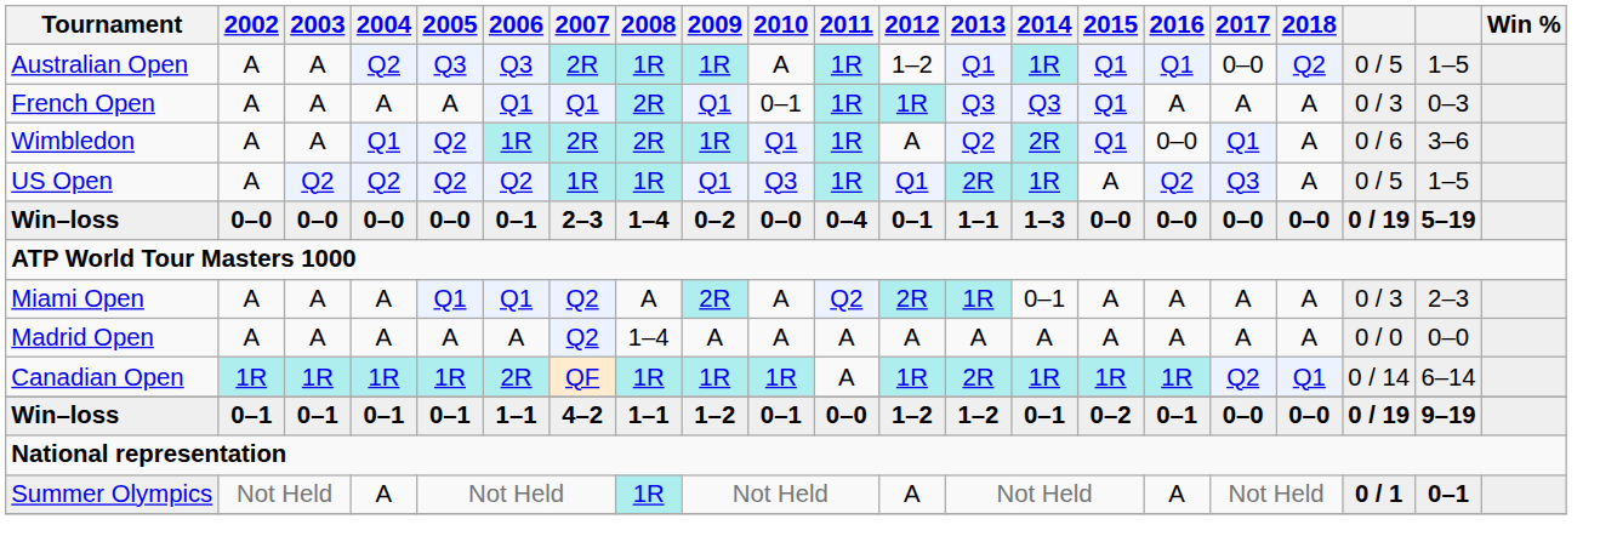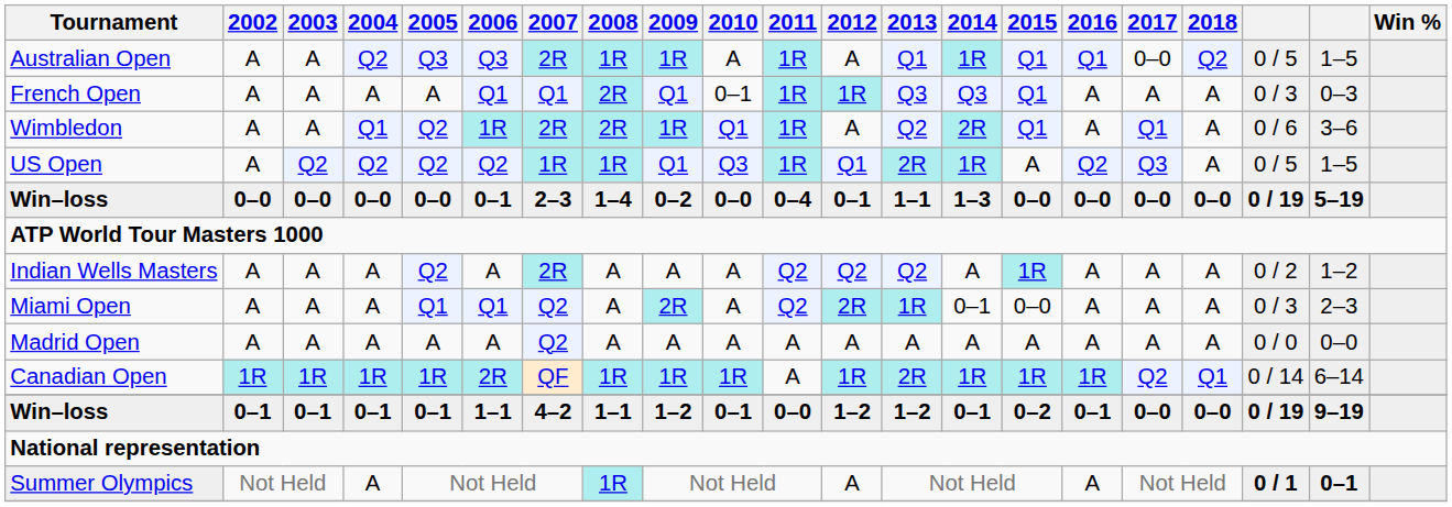 <table class="wikitable" style="text-align:center;">
 <tr>
 <th>Tournament</th>
 <th><a href='#'>2002</a></th>
 <th><a href='#'>2003</a></th>
 <th><a href='#'>2004</a></th>
 <th><a href='#'>2005</a></th>
 <th><a href='#'>2006</a></th>
 <th><a href='#'>2007</a></th>
 <th><a href='#'>2008</a></th>
 <th><a href='#'>2009</a></th>
 <th><a href='#'>2010</a></th>
 <th><a href='#'>2011</a></th>
 <th><a href='#'>2012</a></th>
 <th><a href='#'>2013</a></th>
 <th><a href='#'>2014</a></th>
 <th><a href='#'>2015</a></th>
 <th><a href='#'>2016</a></th>
 <th><a href='#'>2017</a></th>
 <th><a href='#'>2018</a></th>
 <th></th>
 <th></th>
 <th>Win %</th>
 </tr>
 <tr>
 <td style="text-align:left;"><a href='#'>Australian Open</a></td>
 <td>A</td>
 <td>A</td>
 <td style="background:#ecf2ff;"><a href='#'>Q2</a></td>
 <td style="background:#ecf2ff;"><a href='#'>Q3</a></td>
 <td style="background:#ecf2ff;"><a href='#'>Q3</a></td>
 <td bgcolor=afeeee><a href='#'>2R</a></td>
 <td bgcolor=afeeee><a href='#'>1R</a></td>
 <td bgcolor=afeeee><a href='#'>1R</a></td>
 <td>A</td>
 <td bgcolor=afeeee><a href='#'>1R</a></td>
-<td>1–2</td>
+<td>A</td>
 <td style="background:#ecf2ff;"><a href='#'>Q1</a></td>
 <td bgcolor=afeeee><a href='#'>1R</a></td>
 <td style="background:#ecf2ff;"><a href='#'>Q1</a></td>
 <td style="background:#ecf2ff;"><a href='#'>Q1</a></td>
 <td>0–0</td>
 <td style="background:#ecf2ff;"><a href='#'>Q2</a></td>
 <td style="background:#efefef;">0 / 5</td>
 <td style="background:#efefef;">1–5</td>
 <td style="background:#efefef;"></td>
 </tr>
 <tr>
 <td style="text-align:left;"><a href='#'>French Open</a></td>
 <td>A</td>
 <td>A</td>
 <td>A</td>
 <td>A</td>
 <td style="background:#ecf2ff;"><a href='#'>Q1</a></td>
 <td style="background:#ecf2ff;"><a href='#'>Q1</a></td>
 <td bgcolor=afeeee><a href='#'>2R</a></td>
 <td style="background:#ecf2ff;"><a href='#'>Q1</a></td>
 <td>0–1</td>
 <td bgcolor=afeeee><a href='#'>1R</a></td>
 <td bgcolor=afeeee><a href='#'>1R</a></td>
 <td style="background:#ecf2ff;"><a href='#'>Q3</a></td>
 <td style="background:#ecf2ff;"><a href='#'>Q3</a></td>
 <td style="background:#ecf2ff;"><a href='#'>Q1</a></td>
 <td>A</td>
 <td>A</td>
 <td>A</td>
 <td style="background:#efefef;">0 / 3</td>
 <td style="background:#efefef;">0–3</td>
 <td style="background:#efefef;"></td>
 </tr>
 <tr>
 <td style="text-align:left;"><a href='#'>Wimbledon</a></td>
 <td>A</td>
 <td>A</td>
 <td style="background:#ecf2ff;"><a href='#'>Q1</a></td>
 <td style="background:#ecf2ff;"><a href='#'>Q2</a></td>
 <td bgcolor=afeeee><a href='#'>1R</a></td>
 <td bgcolor=afeeee><a href='#'>2R</a></td>
 <td bgcolor=afeeee><a href='#'>2R</a></td>
 <td bgcolor=afeeee><a href='#'>1R</a></td>
 <td style="background:#ecf2ff;"><a href='#'>Q1</a></td>
 <td bgcolor=afeeee><a href='#'>1R</a></td>
 <td>A</td>
 <td style="background:#ecf2ff;"><a href='#'>Q2</a></td>
 <td bgcolor=afeeee><a href='#'>2R</a></td>
 <td style="background:#ecf2ff;"><a href='#'>Q1</a></td>
-<td>0–0</td>
+<td>A</td>
 <td style="background:#ecf2ff;"><a href='#'>Q1</a></td>
 <td>A</td>
 <td style="background:#efefef;">0 / 6</td>
 <td style="background:#efefef;">3–6</td>
 <td style="background:#efefef;"></td>
 </tr>
 <tr>
 <td style="text-align:left;"><a href='#'>US Open</a></td>
 <td>A</td>
 <td style="background:#ecf2ff;"><a href='#'>Q2</a></td>
 <td style="background:#ecf2ff;"><a href='#'>Q2</a></td>
 <td style="background:#ecf2ff;"><a href='#'>Q2</a></td>
 <td style="background:#ecf2ff;"><a href='#'>Q2</a></td>
 <td bgcolor=afeeee><a href='#'>1R</a></td>
 <td bgcolor=afeeee><a href='#'>1R</a></td>
 <td style="background:#ecf2ff;"><a href='#'>Q1</a></td>
 <td style="background:#ecf2ff;"><a href='#'>Q3</a></td>
 <td bgcolor=afeeee><a href='#'>1R</a></td>
 <td style="background:#ecf2ff;"><a href='#'>Q1</a></td>
 <td bgcolor=afeeee><a href='#'>2R</a></td>
 <td bgcolor=afeeee><a href='#'>1R</a></td>
 <td>A</td>
 <td style="background:#ecf2ff;"><a href='#'>Q2</a></td>
 <td style="background:#ecf2ff;"><a href='#'>Q3</a></td>
 <td>A</td>
 <td style="background:#efefef;">0 / 5</td>
 <td style="background:#efefef;">1–5</td>
 <td style="background:#efefef;"></td>
 </tr>
 <tr style="font-weight:bold; background:#efefef;">
 <td style="text-align:left;">Win–loss</td>
 <td>0–0</td>
 <td>0–0</td>
 <td>0–0</td>
 <td>0–0</td>
 <td>0–1</td>
 <td>2–3</td>
 <td>1–4</td>
 <td>0–2</td>
 <td>0–0</td>
 <td>0–4</td>
 <td>0–1</td>
 <td>1–1</td>
 <td>1–3</td>
 <td>0–0</td>
 <td>0–0</td>
 <td>0–0</td>
 <td>0–0</td>
 <td style="background:#efefef;">0 / 19</td>
 <td style="background:#efefef;">5–19</td>
 <td style="background:#efefef;"></td>
 </tr>
 <tr>
 <td colspan=21 style=text-align:left><strong>ATP World Tour Masters 1000</strong></td>
 </tr>
 <tr>
+<td align=left><a href='#'>Indian Wells Masters</a></td>
+<td>A</td>
+<td>A</td>
+<td>A</td>
+<td bgcolor=ecf2ff><a href='#'>Q2</a></td>
+<td>A</td>
+<td bgcolor=afeeee><a href='#'>2R</a></td>
+<td>A</td>
+<td>A</td>
+<td>A</td>
+<td bgcolor=ecf2ff><a href='#'>Q2</a></td>
+<td bgcolor=ecf2ff><a href='#'>Q2</a></td>
+<td bgcolor=ecf2ff><a href='#'>Q2</a></td>
+<td>A</td>
+<td bgcolor=afeeee><a href='#'>1R</a></td>
+<td>A</td>
+<td>A</td>
+<td>A</td>
+<td style="background:#efefef;">0 / 2</td>
+<td style="background:#efefef;">1–2</td>
+<td style="background:#efefef;"></td>
+</tr>
+<tr>
 <td align=left><a href='#'>Miami Open</a></td>
 <td>A</td>
 <td>A</td>
 <td>A</td>
 <td bgcolor=ecf2ff><a href='#'>Q1</a></td>
 <td bgcolor=ecf2ff><a href='#'>Q1</a></td>
 <td bgcolor=ecf2ff><a href='#'>Q2</a></td>
 <td>A</td>
 <td bgcolor=afeeee><a href='#'>2R</a></td>
 <td>A</td>
 <td bgcolor=ecf2ff><a href='#'>Q2</a></td>
 <td bgcolor=afeeee><a href='#'>2R</a></td>
 <td bgcolor=afeeee><a href='#'>1R</a></td>
 <td>0–1</td>
-<td>A</td>
+<td>0–0</td>
 <td>A</td>
 <td>A</td>
 <td>A</td>
 <td style="background:#efefef;">0 / 3</td>
 <td style="background:#efefef;">2–3</td>
 <td style="background:#efefef;"></td>
 </tr>
 <tr>
 <td align=left><a href='#'>Madrid Open</a></td>
 <td>A</td>
 <td>A</td>
 <td>A</td>
 <td>A</td>
 <td>A</td>
 <td bgcolor=ecf2ff><a href='#'>Q2</a></td>
-<td>1–4</td>
+<td>A</td>
 <td>A</td>
 <td>A</td>
 <td>A</td>
 <td>A</td>
 <td>A</td>
 <td>A</td>
 <td>A</td>
 <td>A</td>
 <td>A</td>
 <td>A</td>
 <td style="background:#efefef;">0 / 0</td>
 <td style="background:#efefef;">0–0</td>
 <td style="background:#efefef;"></td>
 </tr>
 <tr>
 <td align=left><a href='#'>Canadian Open</a></td>
 <td bgcolor=afeeee><a href='#'>1R</a></td>
 <td bgcolor=afeeee><a href='#'>1R</a></td>
 <td bgcolor=afeeee><a href='#'>1R</a></td>
 <td bgcolor=afeeee><a href='#'>1R</a></td>
 <td bgcolor=afeeee><a href='#'>2R</a></td>
 <td bgcolor=ffebcd><a href='#'>QF</a></td>
 <td bgcolor=afeeee><a href='#'>1R</a></td>
 <td bgcolor=afeeee><a href='#'>1R</a></td>
 <td bgcolor=afeeee><a href='#'>1R</a></td>
 <td>A</td>
 <td bgcolor=afeeee><a href='#'>1R</a></td>
 <td bgcolor=afeeee><a href='#'>2R</a></td>
 <td bgcolor=afeeee><a href='#'>1R</a></td>
 <td bgcolor=afeeee><a href='#'>1R</a></td>
 <td bgcolor=afeeee><a href='#'>1R</a></td>
 <td bgcolor=ecf2ff><a href='#'>Q2</a></td>
 <td bgcolor=ecf2ff><a href='#'>Q1</a></td>
 <td style="background:#efefef;">0 / 14</td>
 <td style="background:#efefef;">6–14</td>
 <td style="background:#efefef;"></td>
 </tr>
 <tr>
 </tr>
 <tr style=font-weight:bold;background:#efefef>
 <td style=text-align:left>Win–loss</td>
 <td>0–1</td>
 <td>0–1</td>
 <td>0–1</td>
 <td>0–1</td>
 <td>1–1</td>
 <td>4–2</td>
 <td>1–1</td>
 <td>1–2</td>
 <td>0–1</td>
 <td>0–0</td>
 <td>1–2</td>
 <td>1–2</td>
 <td>0–1</td>
 <td>0–2</td>
 <td>0–1</td>
 <td>0–0</td>
 <td>0–0</td>
 <td style="background:#efefef;">0 / 19</td>
 <td style="background:#efefef;">9–19</td>
 <td style="background:#efefef;"></td>
 </tr>
 <tr>
 <td colspan=21 style=text-align:left><strong>National representation</strong></td>
 </tr>
 <tr>
 <td bgcolor=efefef align=left><a href='#'>Summer Olympics</a></td>
 <td colspan=2 style=color:#767676>Not Held</td>
 <td>A</td>
 <td colspan=3 style=color:#767676>Not Held</td>
 <td bgcolor=afeeee><a href='#'>1R</a></td>
 <td colspan=3 style=color:#767676>Not Held</td>
 <td>A</td>
 <td colspan=3 style=color:#767676>Not Held</td>
 <td>A</td>
 <td colspan=2 style=color:#767676>Not Held</td>
 <th style="background:#efefef;">0 / 1</th>
 <th style="background:#efefef;">0–1</th>
 <th style="background:#efefef;"></th>
 </tr>
 <tr>
 </tr>
 </table>
